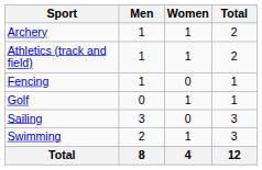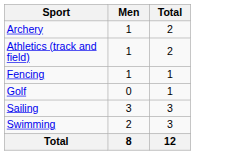 <table class="wikitable sortable" style="text-align:center;">
 <tr>
 <th width=150>Sport</th>
 <th width=55>Men</th>
-<th width=55>Women</th>
 <th width=55>Total</th>
 </tr>
 <tr>
 <td align=left><a href='#'>Archery</a></td>
-<td>1</td>
 <td>1</td>
 <td>2</td>
 </tr>
 <tr>
 <td align=left><a href='#'>Athletics (track and field)</a></td>
 <td>1</td>
-<td>1</td>
 <td>2</td>
 </tr>
 <tr>
 <td align=left><a href='#'>Fencing</a></td>
 <td>1</td>
-<td>0</td>
 <td>1</td>
 </tr>
 <tr>
 <td align=left><a href='#'>Golf</a></td>
 <td>0</td>
 <td>1</td>
-<td>1</td>
 </tr>
 <tr>
 <td align=left><a href='#'>Sailing</a></td>
 <td>3</td>
-<td>0</td>
 <td>3</td>
 </tr>
 <tr>
 <td align=left><a href='#'>Swimming</a></td>
 <td>2</td>
-<td>1</td>
 <td>3</td>
 </tr>
 <tr>
 <th>Total</th>
 <th>8</th>
-<th>4</th>
 <th>12</th>
 </tr>
 </table>
